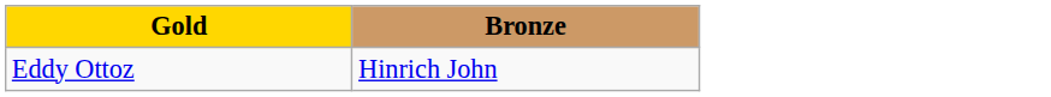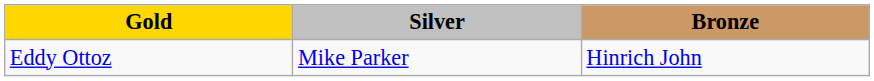 <table class="wikitable" style="text-align:left">
 <tr align="center">
 <td width=200 bgcolor=gold><strong>Gold</strong></td>
+<td width=200 bgcolor=silver><strong>Silver</strong></td>
 <td width=200 bgcolor=CC9966><strong>Bronze</strong></td>
 </tr>
 <tr>
 <td><a href='#'>Eddy Ottoz</a><br><em></em></td>
+<td><a href='#'>Mike Parker</a><br><em></em></td>
 <td><a href='#'>Hinrich John</a><br><em></em></td>
 </tr>
 </table>
